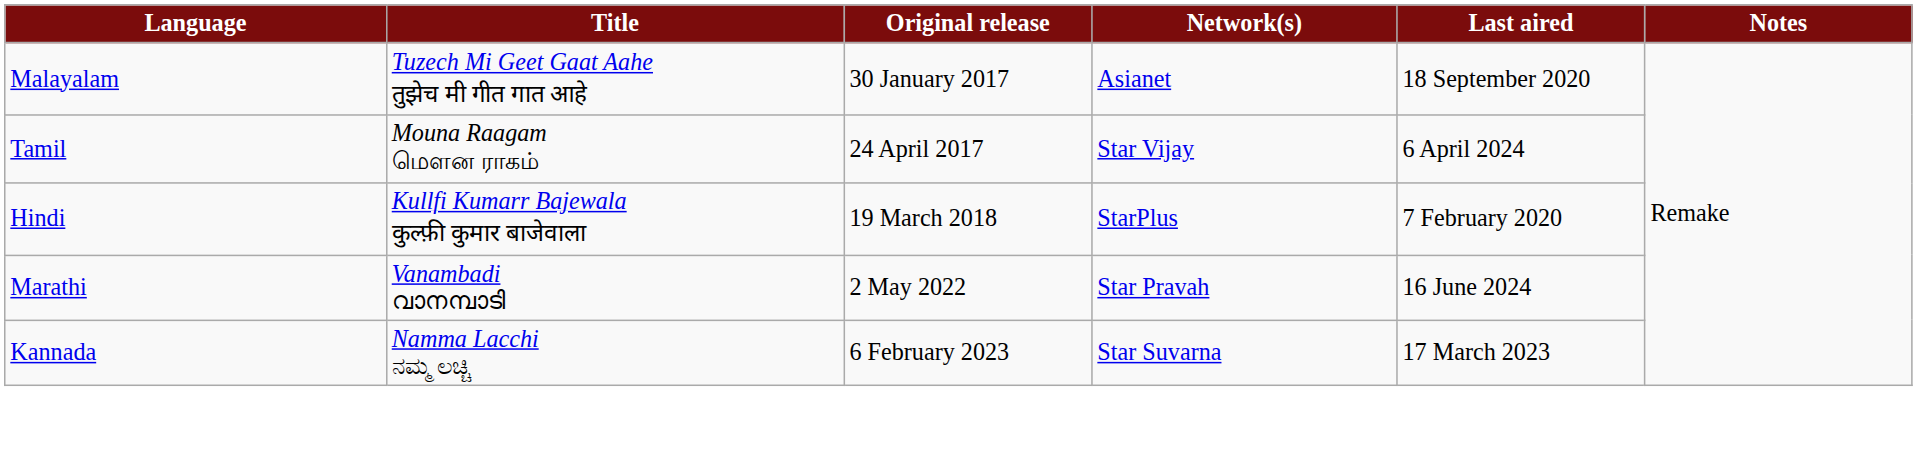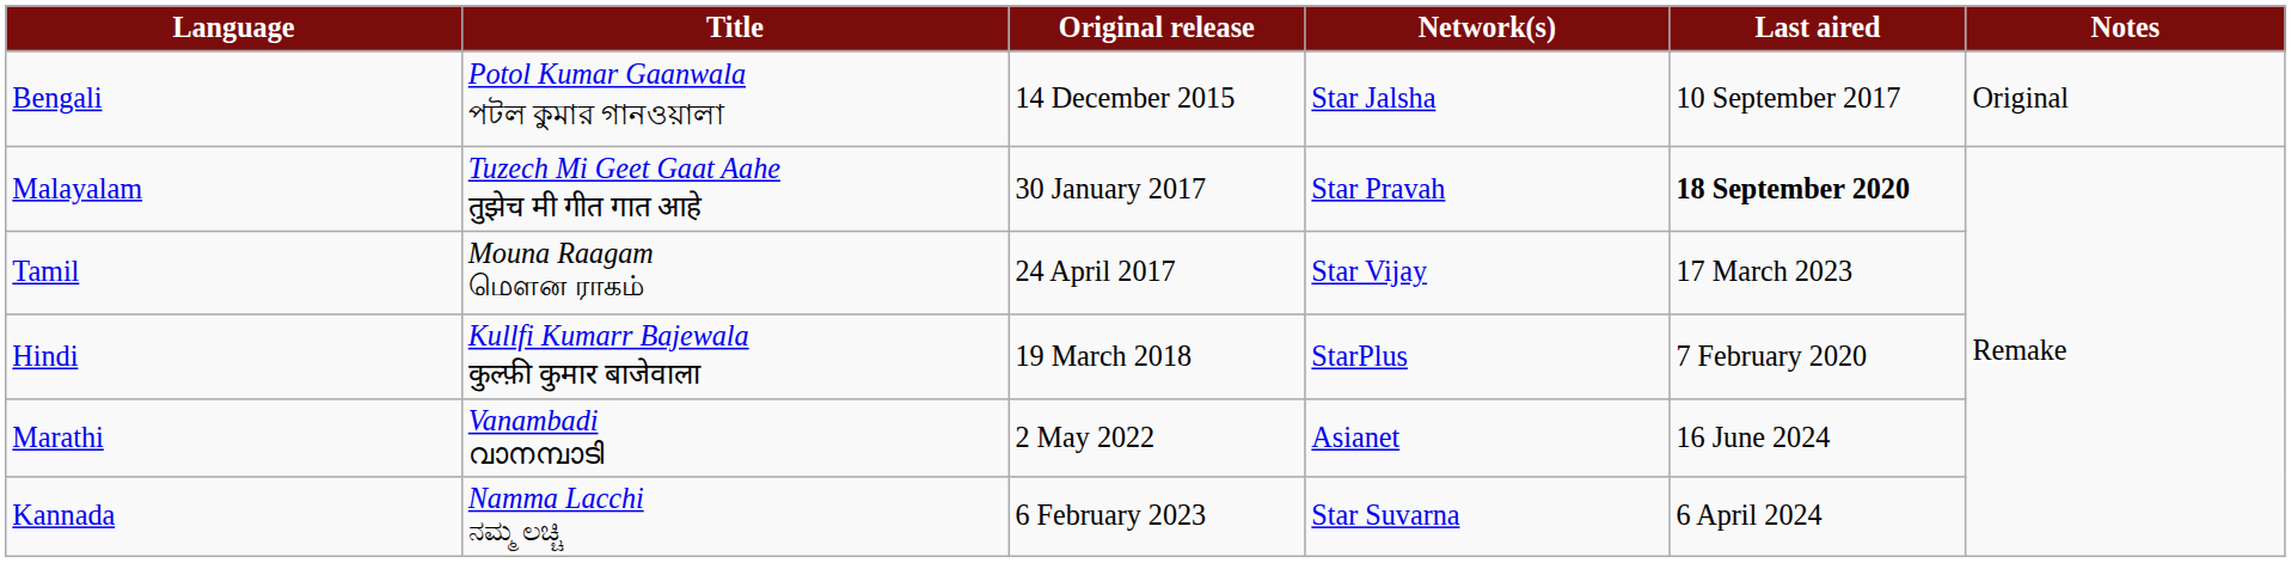 <table class="wikitable" style="width: 100%; margin-right: 0;">
 <tr style="color:white">
 <th style="background:#7b0c0c; width:20%;">Language</th>
 <th style="background:#7b0c0c; width:24%;">Title</th>
 <th style="background:#7b0c0c; width:13%;">Original release</th>
 <th style="background:#7b0c0c; width:16%;">Network(s)</th>
 <th style="background:#7b0c0c; width:13%;">Last aired</th>
 <th style="background:#7b0c0c; width:16%;">Notes</th>
 </tr>
 <tr>
+<td><a href='#'>Bengali</a></td>
+<td><em><a href='#'>Potol Kumar Gaanwala</a></em> <br> পটল কুমার গানওয়ালা</td>
+<td>14 December 2015</td>
+<td><a href='#'>Star Jalsha</a></td>
+<td>10 September 2017</td>
+<td>Original</td>
+</tr>
+<tr>
 <td><a href='#'>Malayalam</a></td>
 <td><em><a href='#'>Tuzech Mi Geet Gaat Aahe</a></em> <br> तुझेच मी गीत गात आहे</td>
 <td>30 January 2017</td>
-<td><a href='#'>Asianet</a></td>
-<td>18 September 2020</td>
+<td><a href='#'>Star Pravah</a></td>
+<td><strong>18 September 2020</strong></td>
 <td rowspan="5">Remake</td>
 </tr>
 <tr>
 <td><a href='#'>Tamil</a></td>
 <td><em>Mouna Raagam</em> <br> மௌன ராகம்</td>
 <td>24 April 2017</td>
 <td><a href='#'>Star Vijay</a></td>
-<td>6 April 2024</td>
+<td>17 March 2023</td>
 </tr>
 <tr>
 <td><a href='#'>Hindi</a></td>
 <td><em><a href='#'>Kullfi Kumarr Bajewala</a></em> <br> कुल्फ़ी कुमार बाजेवाला</td>
 <td>19 March 2018</td>
 <td><a href='#'>StarPlus</a></td>
 <td>7 February 2020</td>
 </tr>
 <tr>
 <td><a href='#'>Marathi</a></td>
 <td><em><a href='#'>Vanambadi</a></em> <br> വാനമ്പാടി</td>
 <td>2 May 2022</td>
-<td><a href='#'>Star Pravah</a></td>
+<td><a href='#'>Asianet</a></td>
 <td>16 June 2024</td>
 </tr>
 <tr>
 <td><a href='#'>Kannada</a></td>
 <td><em><a href='#'>Namma Lacchi</a></em> <br> ನಮ್ಮ ಲಚ್ಚಿ</td>
 <td>6 February 2023</td>
 <td><a href='#'>Star Suvarna</a></td>
-<td>17 March 2023</td>
+<td>6 April 2024</td>
 </tr>
 </table>
